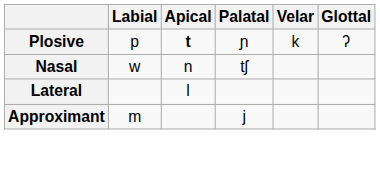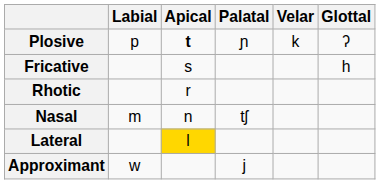 <table class="wikitable">
 <tr>
 <th></th>
 <th>Labial</th>
 <th>Apical</th>
 <th>Palatal</th>
 <th>Velar</th>
 <th>Glottal</th>
 </tr>
 <tr align="center">
 <th>Plosive</th>
 <td>p</td>
 <td><strong>t</strong></td>
 <td>ɲ</td>
 <td>k</td>
 <td>ʔ</td>
 </tr>
 <tr align="center">
+<th>Fricative</th>
+<td></td>
+<td>s</td>
+<td></td>
+<td></td>
+<td>h</td>
+</tr>
+<tr align="center">
+<th>Rhotic</th>
+<td></td>
+<td>r</td>
+<td></td>
+<td></td>
+<td></td>
+</tr>
+<tr align="center">
 <th>Nasal</th>
-<td>w</td>
+<td>m</td>
 <td>n</td>
 <td>tʃ</td>
 <td></td>
 <td></td>
 </tr>
 <tr align="center">
 <th>Lateral</th>
 <td></td>
-<td>l</td>
+<td style="background: gold;">l</td>
 <td></td>
 <td></td>
 <td></td>
 </tr>
 <tr align="center">
 <th>Approximant</th>
-<td>m</td>
+<td>w</td>
 <td></td>
 <td>j</td>
 <td></td>
 <td></td>
 </tr>
 </table>
